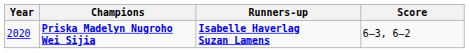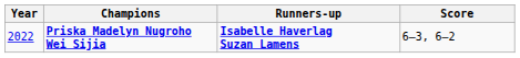 <table class="wikitable">
 <tr>
 <th style="width:40px">Year</th>
 <th style="width:200px">Champions</th>
 <th style="width:210px">Runners-up</th>
 <th style="width:130px" class="unsortable">Score</th>
 </tr>
 <tr>
-<td><a href='#'>2020</a></td>
+<td><a href='#'>2022</a></td>
 <td> <strong><a href='#'>Priska Madelyn Nugroho</a></strong> <br>  <strong><a href='#'>Wei Sijia</a></strong></td>
 <td><strong> <a href='#'>Isabelle Haverlag</a> <br>  <a href='#'>Suzan Lamens</a></strong></td>
 <td>6–3, 6–2</td>
 </tr>
 </table>
